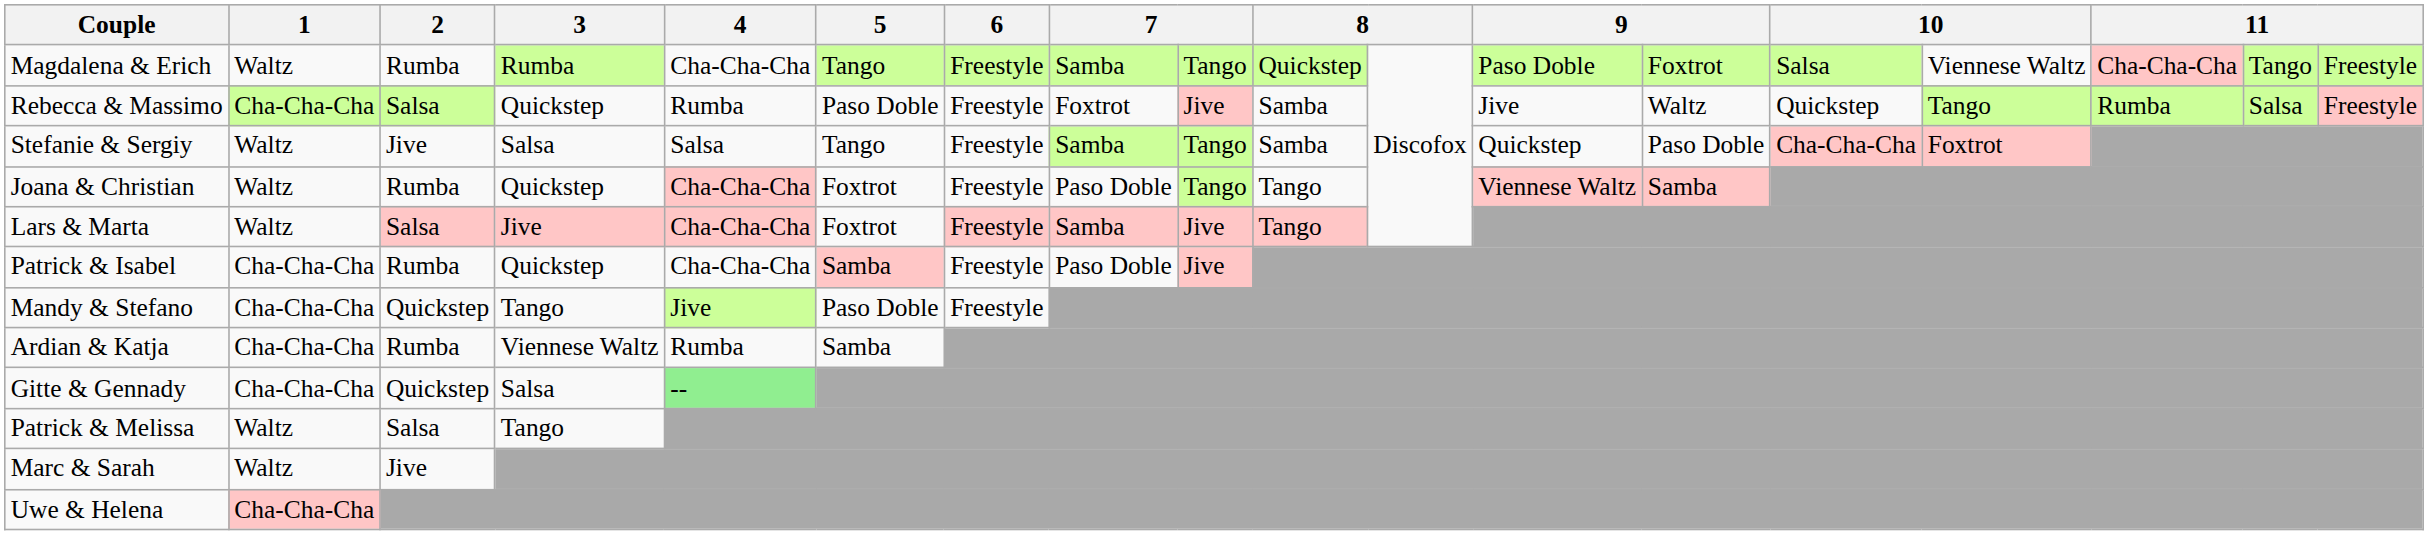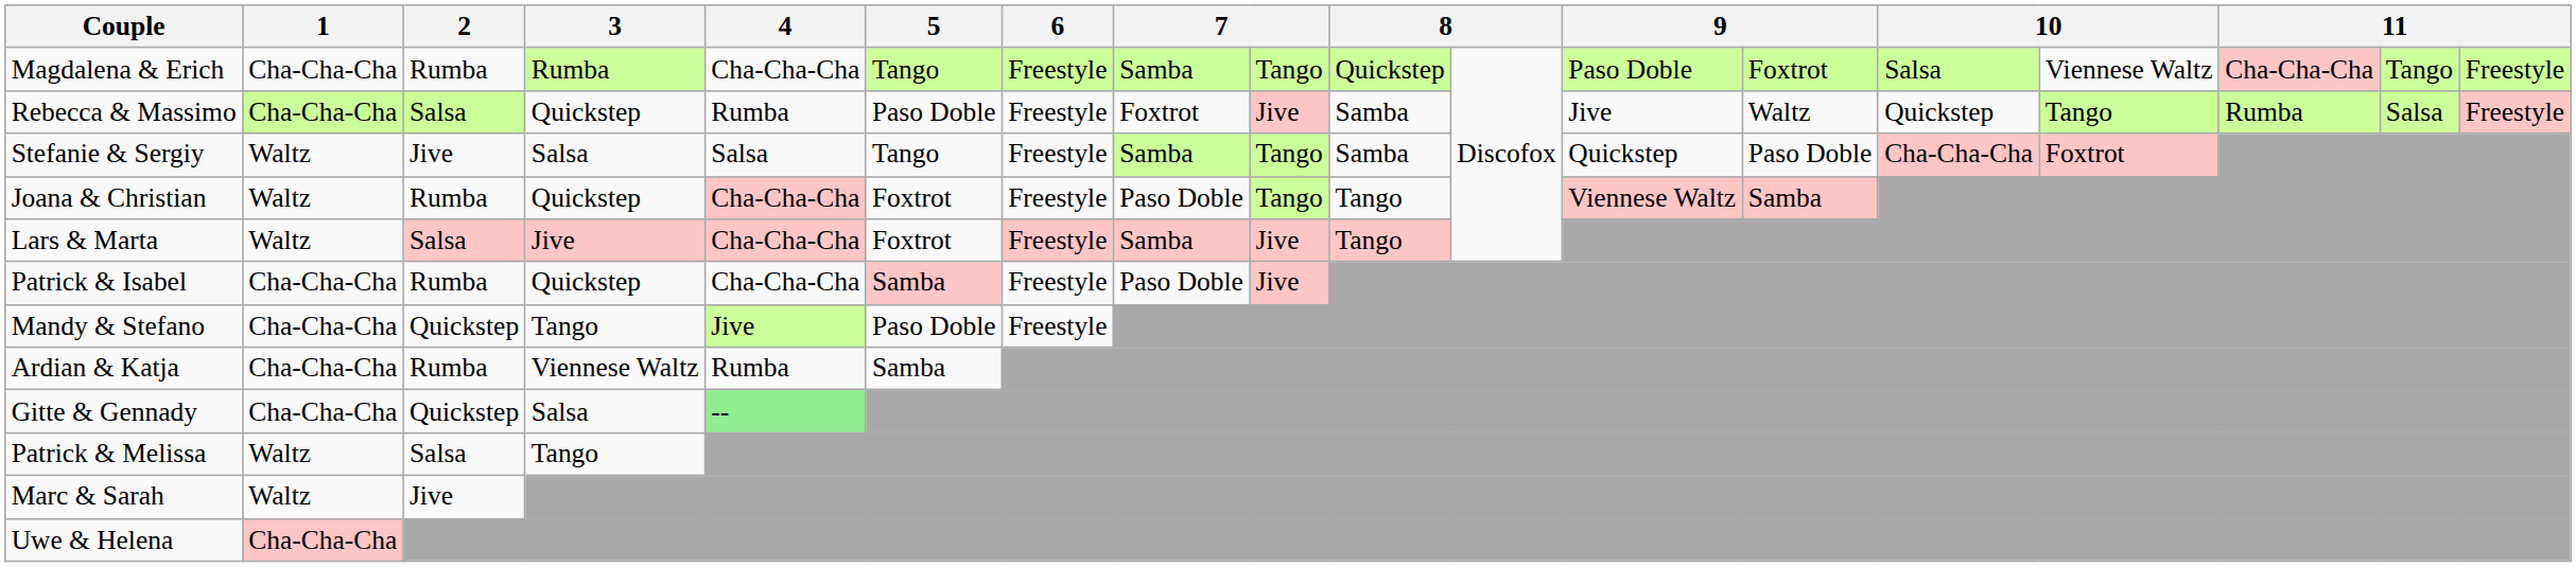 <table class="wikitable sortable">
 <tr>
 <th>Couple</th>
 <th>1</th>
 <th>2</th>
 <th>3</th>
 <th>4</th>
 <th>5</th>
 <th>6</th>
 <th colspan=2>7</th>
 <th colspan=2>8</th>
 <th colspan=2>9</th>
 <th colspan=2>10</th>
 <th colspan=3>11</th>
 </tr>
 <tr>
 <td>Magdalena & Erich</td>
-<td>Waltz</td>
+<td>Cha-Cha-Cha</td>
 <td>Rumba</td>
 <td bgcolor=#CCFF99>Rumba</td>
 <td>Cha-Cha-Cha</td>
 <td bgcolor=#CCFF99>Tango</td>
 <td bgcolor=#CCFF99>Freestyle</td>
 <td bgcolor=#CCFF99>Samba</td>
 <td bgcolor=#CCFF99>Tango</td>
 <td bgcolor=#CCFF99>Quickstep</td>
 <td rowspan="5">Discofox</td>
 <td bgcolor=#CCFF99>Paso Doble</td>
 <td bgcolor=#CCFF99>Foxtrot</td>
 <td bgcolor=#CCFF99>Salsa</td>
 <td>Viennese Waltz</td>
 <td bgcolor=#FFC6C6>Cha-Cha-Cha</td>
 <td bgcolor=#CCFF99>Tango</td>
 <td bgcolor=#CCFF99>Freestyle</td>
 </tr>
 <tr>
 <td>Rebecca & Massimo</td>
 <td bgcolor=#CCFF99>Cha-Cha-Cha</td>
 <td bgcolor=#CCFF99>Salsa</td>
 <td>Quickstep</td>
 <td>Rumba</td>
 <td>Paso Doble</td>
 <td>Freestyle</td>
 <td>Foxtrot</td>
 <td bgcolor=#FFC6C6>Jive</td>
 <td>Samba</td>
 <td>Jive</td>
 <td>Waltz</td>
 <td>Quickstep</td>
 <td bgcolor=#CCFF99>Tango</td>
 <td bgcolor=#CCFF99>Rumba</td>
 <td bgcolor=#CCFF99>Salsa</td>
 <td bgcolor=#FFC6C6>Freestyle</td>
 </tr>
 <tr>
 <td>Stefanie & Sergiy</td>
 <td>Waltz</td>
 <td>Jive</td>
 <td>Salsa</td>
 <td>Salsa</td>
 <td>Tango</td>
 <td>Freestyle</td>
 <td bgcolor=#CCFF99>Samba</td>
 <td bgcolor=#CCFF99>Tango</td>
 <td>Samba</td>
 <td>Quickstep</td>
 <td>Paso Doble</td>
 <td bgcolor=#FFC6C6>Cha-Cha-Cha</td>
 <td bgcolor=#FFC6C6>Foxtrot</td>
 <td colspan="3" style="background:darkgray;"></td>
 </tr>
 <tr>
 <td>Joana & Christian</td>
 <td>Waltz</td>
 <td>Rumba</td>
 <td>Quickstep</td>
 <td bgcolor=#FFC6C6>Cha-Cha-Cha</td>
 <td>Foxtrot</td>
 <td>Freestyle</td>
 <td>Paso Doble</td>
 <td bgcolor=#CCFF99>Tango</td>
 <td>Tango</td>
 <td bgcolor="#FFC6C6">Viennese Waltz</td>
 <td bgcolor=#FFC6C6>Samba</td>
 <td colspan="5" style="background:darkgray;"></td>
 </tr>
 <tr>
 <td>Lars & Marta</td>
 <td>Waltz</td>
 <td bgcolor=#FFC6C6>Salsa</td>
 <td bgcolor=#FFC6C6>Jive</td>
 <td bgcolor=#FFC6C6>Cha-Cha-Cha</td>
 <td>Foxtrot</td>
 <td bgcolor=#FFC6C6>Freestyle</td>
 <td bgcolor=#FFC6C6>Samba</td>
 <td bgcolor=#FFC6C6>Jive</td>
 <td bgcolor=#FFC6C6>Tango</td>
 <td colspan="7" style="background:darkgray;"></td>
 </tr>
 <tr>
 <td>Patrick & Isabel</td>
 <td>Cha-Cha-Cha</td>
 <td>Rumba</td>
 <td>Quickstep</td>
 <td>Cha-Cha-Cha</td>
 <td bgcolor=#FFC6C6>Samba</td>
 <td>Freestyle</td>
 <td>Paso Doble</td>
 <td bgcolor=#FFC6C6>Jive</td>
 <td colspan="9" style="background:darkgray;"></td>
 </tr>
 <tr>
 <td>Mandy & Stefano</td>
 <td>Cha-Cha-Cha</td>
 <td>Quickstep</td>
 <td>Tango</td>
 <td bgcolor=#CCFF99>Jive</td>
 <td>Paso Doble</td>
 <td>Freestyle</td>
 <td colspan="11" style="background:darkgray;"></td>
 </tr>
 <tr>
 <td>Ardian & Katja</td>
 <td>Cha-Cha-Cha</td>
 <td>Rumba</td>
 <td>Viennese Waltz</td>
 <td>Rumba</td>
 <td>Samba</td>
 <td style="background:darkgray;" colspan="12"></td>
 </tr>
 <tr>
 <td>Gitte & Gennady</td>
 <td>Cha-Cha-Cha</td>
 <td>Quickstep</td>
 <td>Salsa</td>
 <td bgcolor=lightgreen>--</td>
 <td style="background:darkgray;" colspan="13"></td>
 </tr>
 <tr>
 <td>Patrick & Melissa</td>
 <td>Waltz</td>
 <td>Salsa</td>
 <td>Tango</td>
 <td style="background:darkgray;" colspan="14"></td>
 </tr>
 <tr>
 <td>Marc & Sarah</td>
 <td>Waltz</td>
 <td>Jive</td>
 <td style="background:darkgray;" colspan="15"></td>
 </tr>
 <tr>
 <td>Uwe & Helena</td>
 <td bgcolor=#FFC6C6>Cha-Cha-Cha</td>
 <td style="background:darkgray;" colspan="16"></td>
 </tr>
 </table>
